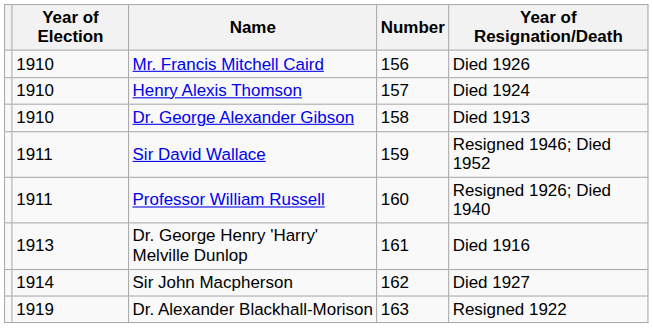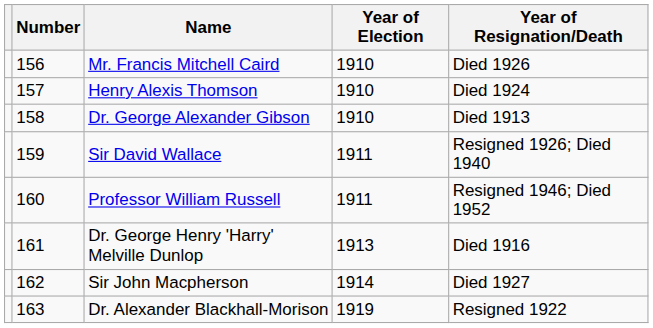 <table class="wikitable">
 <tr>
 <th></th>
+<th>Number</th>
+<th>Name</th>
 <th>Year of Election</th>
-<th>Name</th>
-<th>Number</th>
 <th>Year of Resignation/Death</th>
 </tr>
 <tr>
 <td></td>
+<td>156</td>
+<td><a href='#'>Mr. Francis Mitchell Caird</a></td>
 <td>1910</td>
-<td><a href='#'>Mr. Francis Mitchell Caird</a></td>
-<td>156</td>
 <td>Died 1926</td>
 </tr>
 <tr>
 <td></td>
+<td>157</td>
+<td><a href='#'>Henry Alexis Thomson</a></td>
 <td>1910</td>
-<td><a href='#'>Henry Alexis Thomson</a></td>
-<td>157</td>
 <td>Died 1924</td>
 </tr>
 <tr>
 <td></td>
+<td>158</td>
+<td><a href='#'>Dr. George Alexander Gibson</a></td>
 <td>1910</td>
-<td><a href='#'>Dr. George Alexander Gibson</a></td>
-<td>158</td>
 <td>Died 1913</td>
 </tr>
 <tr>
 <td></td>
+<td>159</td>
+<td><a href='#'>Sir David Wallace</a></td>
 <td>1911</td>
-<td><a href='#'>Sir David Wallace</a></td>
-<td>159</td>
+<td>Resigned 1926; Died 1940</td>
+</tr>
+<tr>
+<td></td>
+<td>160</td>
+<td><a href='#'>Professor William Russell</a></td>
+<td>1911</td>
 <td>Resigned 1946; Died 1952</td>
 </tr>
 <tr>
 <td></td>
-<td>1911</td>
-<td><a href='#'>Professor William Russell</a></td>
-<td>160</td>
-<td>Resigned 1926; Died 1940</td>
-</tr>
-<tr>
-<td></td>
+<td>161</td>
+<td>Dr. George Henry 'Harry' Melville Dunlop</td>
 <td>1913</td>
-<td>Dr. George Henry 'Harry' Melville Dunlop</td>
-<td>161</td>
 <td>Died 1916</td>
 </tr>
 <tr>
 <td></td>
+<td>162</td>
+<td>Sir John Macpherson</td>
 <td>1914</td>
-<td>Sir John Macpherson</td>
-<td>162</td>
 <td>Died 1927</td>
 </tr>
 <tr>
 <td></td>
+<td>163</td>
+<td>Dr. Alexander Blackhall-Morison</td>
 <td>1919</td>
-<td>Dr. Alexander Blackhall-Morison</td>
-<td>163</td>
 <td>Resigned 1922</td>
 </tr>
 </table>
